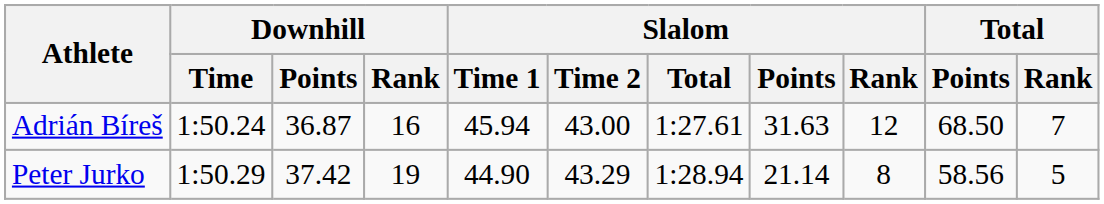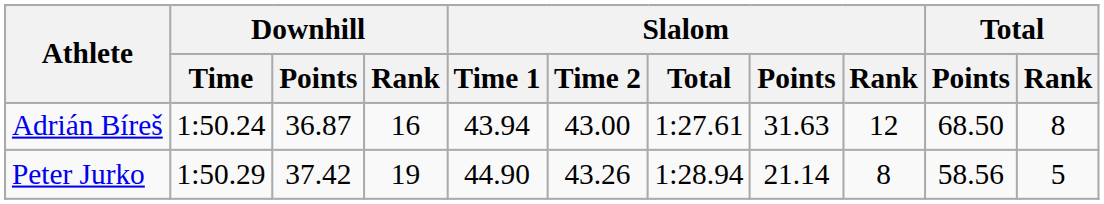 <table class="wikitable" style="font-size:90%">
 <tr>
 <th rowspan="2">Athlete</th>
 <th colspan=3>Downhill</th>
 <th colspan=5>Slalom</th>
 <th colspan="2">Total</th>
 </tr>
 <tr>
 <th>Time</th>
 <th>Points</th>
 <th>Rank</th>
 <th>Time 1</th>
 <th>Time 2</th>
 <th>Total</th>
 <th>Points</th>
 <th>Rank</th>
 <th>Points</th>
 <th>Rank</th>
 </tr>
 <tr align="center">
 <td align="left"><a href='#'>Adrián Bíreš</a></td>
 <td>1:50.24</td>
 <td>36.87</td>
 <td>16</td>
-<td>45.94</td>
+<td>43.94</td>
 <td>43.00</td>
 <td>1:27.61</td>
 <td>31.63</td>
 <td>12</td>
 <td>68.50</td>
-<td>7</td>
+<td>8</td>
 </tr>
 <tr align="center">
 <td align="left"><a href='#'>Peter Jurko</a></td>
 <td>1:50.29</td>
 <td>37.42</td>
 <td>19</td>
 <td>44.90</td>
-<td>43.29</td>
+<td>43.26</td>
 <td>1:28.94</td>
 <td>21.14</td>
 <td>8</td>
 <td>58.56</td>
 <td>5</td>
 </tr>
 </table>
